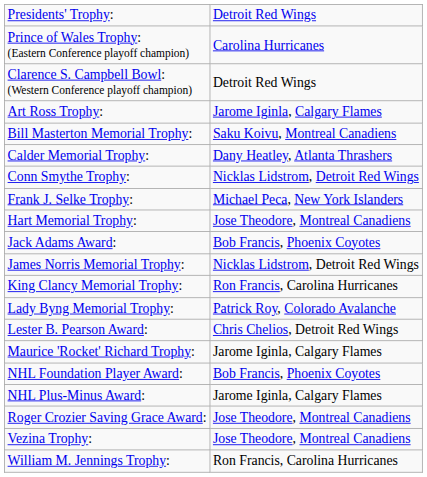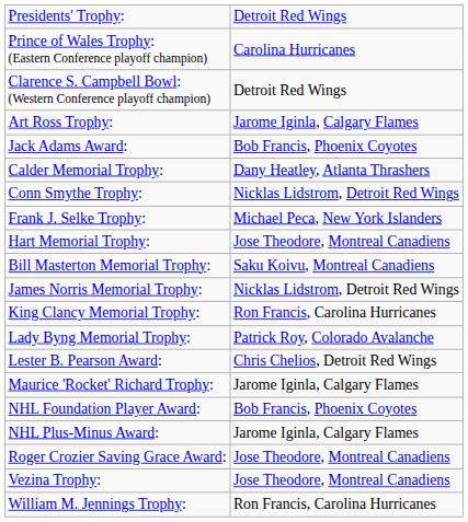 <table class="wikitable">
 <tr>
 <td><a href='#'>Presidents' Trophy</a>:</td>
 <td><a href='#'>Detroit Red Wings</a></td>
 </tr>
 <tr>
 <td><a href='#'>Prince of Wales Trophy</a>: <br><small>(Eastern Conference playoff champion)</small></td>
 <td><a href='#'>Carolina Hurricanes</a></td>
 </tr>
 <tr>
 <td><a href='#'>Clarence S. Campbell Bowl</a>: <br><small>(Western Conference playoff champion)</small></td>
 <td>Detroit Red Wings</td>
 </tr>
 <tr>
 <td><a href='#'>Art Ross Trophy</a>:</td>
 <td><a href='#'>Jarome Iginla</a>, <a href='#'>Calgary Flames</a></td>
 </tr>
 <tr>
-<td><a href='#'>Bill Masterton Memorial Trophy</a>:</td>
-<td><a href='#'>Saku Koivu</a>, <a href='#'>Montreal Canadiens</a></td>
+<td><a href='#'>Jack Adams Award</a>:</td>
+<td><a href='#'>Bob Francis</a>, <a href='#'>Phoenix Coyotes</a></td>
 </tr>
 <tr>
 <td><a href='#'>Calder Memorial Trophy</a>:</td>
 <td><a href='#'>Dany Heatley</a>, <a href='#'>Atlanta Thrashers</a></td>
 </tr>
 <tr>
 <td><a href='#'>Conn Smythe Trophy</a>:</td>
 <td><a href='#'>Nicklas Lidstrom</a>, <a href='#'>Detroit Red Wings</a></td>
 </tr>
 <tr>
 <td><a href='#'>Frank J. Selke Trophy</a>:</td>
 <td><a href='#'>Michael Peca</a>, <a href='#'>New York Islanders</a></td>
 </tr>
 <tr>
 <td><a href='#'>Hart Memorial Trophy</a>:</td>
 <td><a href='#'>Jose Theodore</a>, <a href='#'>Montreal Canadiens</a></td>
 </tr>
 <tr>
-<td><a href='#'>Jack Adams Award</a>:</td>
-<td><a href='#'>Bob Francis</a>, <a href='#'>Phoenix Coyotes</a></td>
+<td><a href='#'>Bill Masterton Memorial Trophy</a>:</td>
+<td><a href='#'>Saku Koivu</a>, <a href='#'>Montreal Canadiens</a></td>
 </tr>
 <tr>
 <td><a href='#'>James Norris Memorial Trophy</a>:</td>
 <td><a href='#'>Nicklas Lidstrom</a>, Detroit Red Wings</td>
 </tr>
 <tr>
 <td><a href='#'>King Clancy Memorial Trophy</a>:</td>
 <td><a href='#'>Ron Francis</a>, Carolina Hurricanes</td>
 </tr>
 <tr>
 <td><a href='#'>Lady Byng Memorial Trophy</a>:</td>
 <td><a href='#'>Patrick Roy</a>, <a href='#'>Colorado Avalanche</a></td>
 </tr>
 <tr>
 <td><a href='#'>Lester B. Pearson Award</a>:</td>
 <td><a href='#'>Chris Chelios</a>, Detroit Red Wings</td>
 </tr>
 <tr>
 <td><a href='#'>Maurice 'Rocket' Richard Trophy</a>:</td>
 <td>Jarome Iginla, Calgary Flames</td>
 </tr>
 <tr>
 <td><a href='#'>NHL Foundation Player Award</a>:</td>
 <td><a href='#'>Bob Francis</a>, <a href='#'>Phoenix Coyotes</a></td>
 </tr>
 <tr>
 <td><a href='#'>NHL Plus-Minus Award</a>:</td>
 <td>Jarome Iginla, Calgary Flames</td>
 </tr>
 <tr>
 <td><a href='#'>Roger Crozier Saving Grace Award</a>:</td>
 <td><a href='#'>Jose Theodore</a>, <a href='#'>Montreal Canadiens</a></td>
 </tr>
 <tr>
 <td><a href='#'>Vezina Trophy</a>:</td>
 <td><a href='#'>Jose Theodore</a>, <a href='#'>Montreal Canadiens</a></td>
 </tr>
 <tr>
 <td><a href='#'>William M. Jennings Trophy</a>:</td>
 <td>Ron Francis, Carolina Hurricanes</td>
 </tr>
 </table>
